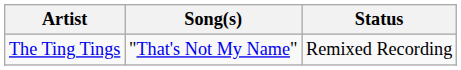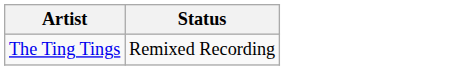 <table class="wikitable" style="font-size: 85%">
 <tr>
 <th>Artist</th>
-<th>Song(s)</th>
 <th>Status</th>
 </tr>
 <tr>
 <td> <a href='#'>The Ting Tings</a></td>
-<td>"<a href='#'>That's Not My Name</a>"</td>
 <td>Remixed Recording</td>
 </tr>
 </table>
